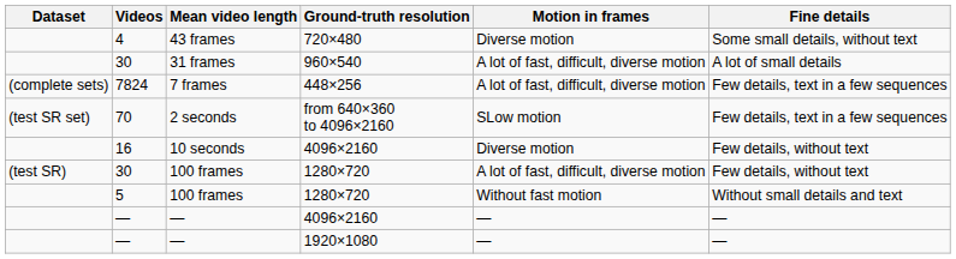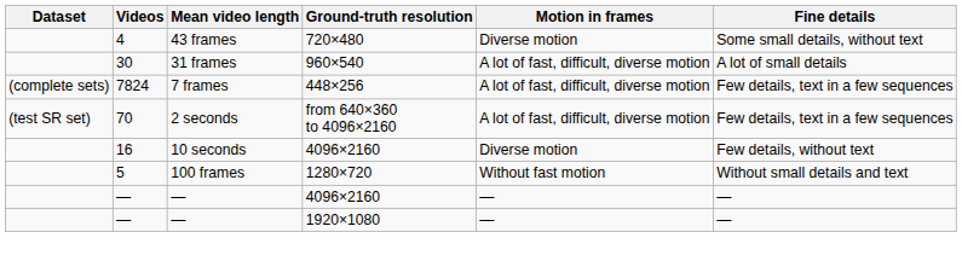 <table class="wikitable">
 <tr>
 <th>Dataset</th>
 <th>Videos</th>
 <th>Mean video length</th>
 <th>Ground-truth resolution</th>
 <th>Motion in frames</th>
 <th>Fine details</th>
 </tr>
 <tr>
 <td></td>
 <td>4</td>
 <td>43 frames</td>
 <td>720×480</td>
 <td>Diverse motion</td>
 <td>Some small details, without text</td>
 </tr>
 <tr>
 <td></td>
 <td>30</td>
 <td>31 frames</td>
 <td>960×540</td>
 <td>A lot of fast, difficult, diverse motion</td>
 <td>A lot of small details</td>
 </tr>
 <tr>
 <td> (complete sets)</td>
 <td>7824</td>
 <td>7 frames</td>
 <td>448×256</td>
 <td>A lot of fast, difficult, diverse motion</td>
 <td>Few details, text in a few sequences</td>
 </tr>
 <tr>
 <td> (test SR set)</td>
 <td>70</td>
 <td>2 seconds</td>
 <td>from 640×360 <br> to 4096×2160</td>
-<td>SLow motion</td>
+<td>A lot of fast, difficult, diverse motion</td>
 <td>Few details, text in a few sequences</td>
 </tr>
 <tr>
 <td></td>
 <td>16</td>
 <td>10 seconds</td>
 <td>4096×2160</td>
 <td>Diverse motion</td>
-<td>Few details, without text</td>
-</tr>
-<tr>
-<td> (test SR)</td>
-<td>30</td>
-<td>100 frames</td>
-<td>1280×720</td>
-<td>A lot of fast, difficult, diverse motion</td>
 <td>Few details, without text</td>
 </tr>
 <tr>
 <td></td>
 <td>5</td>
 <td>100 frames</td>
 <td>1280×720</td>
 <td>Without fast motion</td>
 <td>Without small details and text</td>
 </tr>
 <tr>
 <td></td>
 <td>—</td>
 <td>—</td>
 <td>4096×2160</td>
 <td>—</td>
 <td>—</td>
 </tr>
 <tr>
 <td></td>
 <td>—</td>
 <td>—</td>
 <td>1920×1080</td>
 <td>—</td>
 <td>—</td>
 </tr>
 </table>
